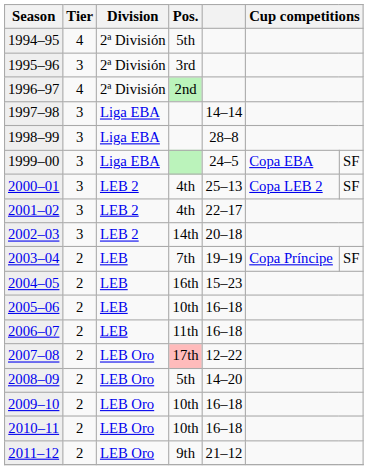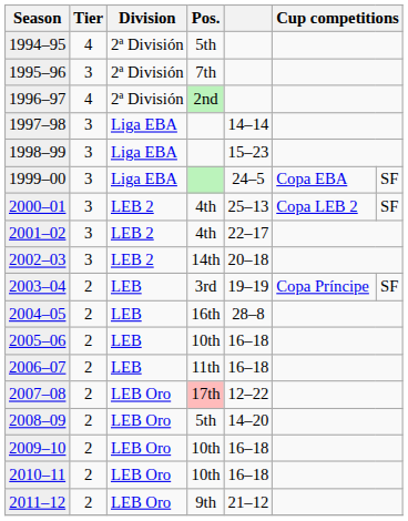 <table class="wikitable" style="font-size:85%; text-align:center">
 <tr>
 <th>Season</th>
 <th>Tier</th>
 <th>Division</th>
 <th>Pos.</th>
 <th></th>
 <th colspan=2>Cup competitions</th>
 </tr>
 <tr>
 <td bgcolor=#efefef>1994–95</td>
 <td>4</td>
 <td align=left>2ª División</td>
 <td>5th</td>
 <td></td>
 <td colspan=2></td>
 </tr>
 <tr>
 <td bgcolor=#efefef>1995–96</td>
 <td>3</td>
 <td align=left>2ª División</td>
-<td>3rd</td>
+<td>7th</td>
 <td></td>
 <td colspan=2></td>
 </tr>
 <tr>
 <td bgcolor=#efefef>1996–97</td>
 <td>4</td>
 <td align=left>2ª División</td>
 <td bgcolor=#BBF3BB>2nd</td>
 <td></td>
 <td colspan=2></td>
 </tr>
 <tr>
 <td bgcolor=#efefef>1997–98</td>
 <td>3</td>
 <td align=left><a href='#'>Liga EBA</a></td>
 <td></td>
 <td>14–14</td>
 <td colspan=2></td>
 </tr>
 <tr>
 <td bgcolor=#efefef>1998–99</td>
 <td>3</td>
 <td align=left><a href='#'>Liga EBA</a></td>
 <td></td>
-<td>28–8</td>
+<td>15–23</td>
 <td colspan=2></td>
 </tr>
 <tr>
 <td bgcolor=#efefef>1999–00</td>
 <td>3</td>
 <td align=left><a href='#'>Liga EBA</a></td>
 <td bgcolor=#BBF3BB></td>
 <td>24–5</td>
 <td align=left><a href='#'>Copa EBA</a></td>
 <td>SF</td>
 </tr>
 <tr>
 <td bgcolor=#efefef><a href='#'>2000–01</a></td>
 <td>3</td>
 <td align=left><a href='#'>LEB 2</a></td>
 <td>4th</td>
 <td>25–13</td>
 <td align=left><a href='#'>Copa LEB 2</a></td>
 <td>SF</td>
 </tr>
 <tr>
 <td bgcolor=#efefef><a href='#'>2001–02</a></td>
 <td>3</td>
 <td align=left><a href='#'>LEB 2</a></td>
 <td>4th</td>
 <td>22–17</td>
 <td colspan=2></td>
 </tr>
 <tr>
 <td bgcolor=#efefef><a href='#'>2002–03</a></td>
 <td>3</td>
 <td align=left><a href='#'>LEB 2</a></td>
 <td>14th</td>
 <td>20–18</td>
 <td colspan=2></td>
 </tr>
 <tr>
 <td bgcolor=#efefef><a href='#'>2003–04</a></td>
 <td>2</td>
 <td align=left><a href='#'>LEB</a></td>
-<td>7th</td>
+<td>3rd</td>
 <td>19–19</td>
 <td align=left><a href='#'>Copa Príncipe</a></td>
 <td>SF</td>
 </tr>
 <tr>
 <td bgcolor=#efefef><a href='#'>2004–05</a></td>
 <td>2</td>
 <td align=left><a href='#'>LEB</a></td>
 <td>16th</td>
-<td>15–23</td>
+<td>28–8</td>
 <td colspan=2></td>
 </tr>
 <tr>
 <td bgcolor=#efefef><a href='#'>2005–06</a></td>
 <td>2</td>
 <td align=left><a href='#'>LEB</a></td>
 <td>10th</td>
 <td>16–18</td>
 <td colspan=2></td>
 </tr>
 <tr>
 <td bgcolor=#efefef><a href='#'>2006–07</a></td>
 <td>2</td>
 <td align=left><a href='#'>LEB</a></td>
 <td>11th</td>
 <td>16–18</td>
 <td colspan=2></td>
 </tr>
 <tr>
 <td bgcolor=#efefef><a href='#'>2007–08</a></td>
 <td>2</td>
 <td align=left><a href='#'>LEB Oro</a></td>
 <td bgcolor=#FFBBBB>17th</td>
 <td>12–22</td>
 <td colspan=2></td>
 </tr>
 <tr>
 <td bgcolor=#efefef><a href='#'>2008–09</a></td>
 <td>2</td>
 <td align=left><a href='#'>LEB Oro</a></td>
 <td>5th</td>
 <td>14–20</td>
 <td colspan=2></td>
 </tr>
 <tr>
 <td bgcolor=#efefef><a href='#'>2009–10</a></td>
 <td>2</td>
 <td align=left><a href='#'>LEB Oro</a></td>
 <td>10th</td>
 <td>16–18</td>
 <td colspan=2></td>
 </tr>
 <tr>
 <td bgcolor=#efefef><a href='#'>2010–11</a></td>
 <td>2</td>
 <td align=left><a href='#'>LEB Oro</a></td>
 <td>10th</td>
 <td>16–18</td>
 <td colspan=2></td>
 </tr>
 <tr>
 <td bgcolor=#efefef><a href='#'>2011–12</a></td>
 <td>2</td>
 <td align=left><a href='#'>LEB Oro</a></td>
 <td>9th</td>
 <td>21–12</td>
 <td colspan=2></td>
 </tr>
 <tr>
 </tr>
 </table>
